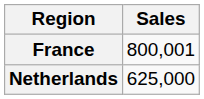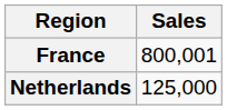 <table class="wikitable sortable plainrowheaders">
 <tr>
 <th scope="col">Region</th>
 <th scope="col">Sales</th>
 </tr>
 <tr>
 <th scope="row">France</th>
 <td>800,001</td>
 </tr>
 <tr>
 <th scope="row">Netherlands</th>
-<td>625,000</td>
+<td>125,000</td>
 </tr>
 </table>
